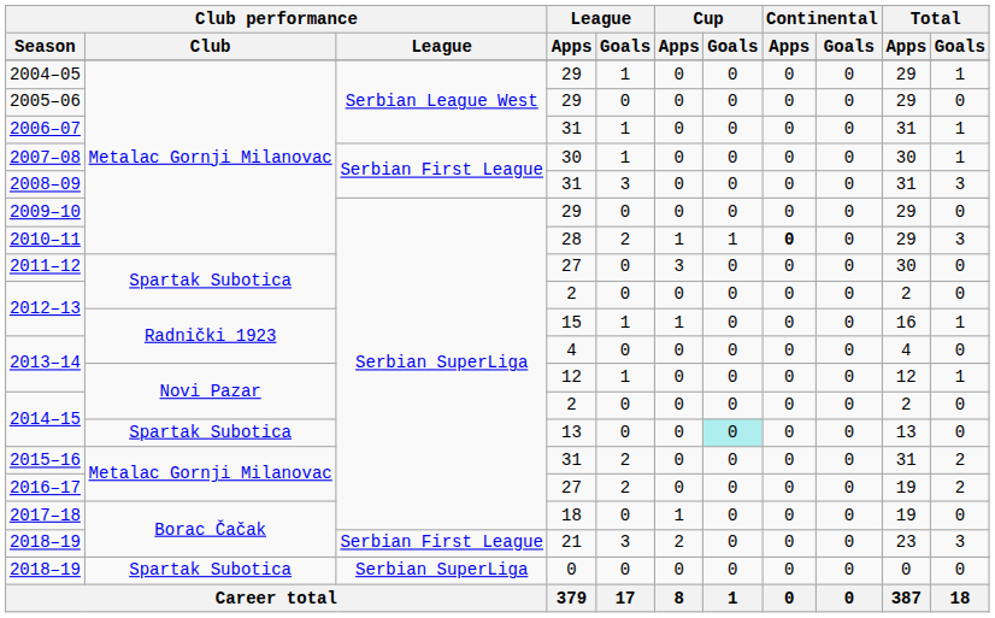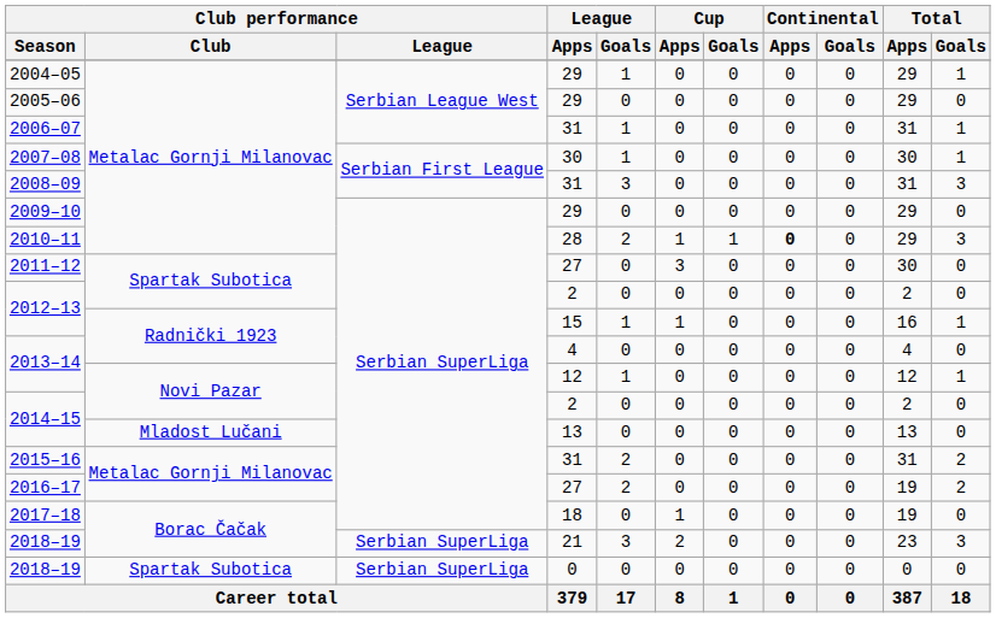 <table class="wikitable" style="text-align:center">
 <tr>
 <th colspan=3>Club performance</th>
 <th colspan=2>League</th>
 <th colspan=2>Cup</th>
 <th colspan=2>Continental</th>
 <th colspan=2>Total</th>
 </tr>
 <tr>
 <th>Season</th>
 <th>Club</th>
 <th>League</th>
 <th>Apps</th>
 <th>Goals</th>
 <th>Apps</th>
 <th>Goals</th>
 <th>Apps</th>
 <th>Goals</th>
 <th>Apps</th>
 <th>Goals</th>
 </tr>
 <tr>
 </tr>
 <tr>
 <td>2004–05</td>
 <td rowspan="7"><a href='#'>Metalac Gornji Milanovac</a></td>
 <td rowspan="3"><a href='#'>Serbian League West</a></td>
 <td>29</td>
 <td>1</td>
 <td>0</td>
 <td>0</td>
 <td>0</td>
 <td>0</td>
 <td>29</td>
 <td>1</td>
 </tr>
 <tr>
 <td>2005–06</td>
 <td>29</td>
 <td>0</td>
 <td>0</td>
 <td>0</td>
 <td>0</td>
 <td>0</td>
 <td>29</td>
 <td>0</td>
 </tr>
 <tr>
 <td><a href='#'>2006–07</a></td>
 <td>31</td>
 <td>1</td>
 <td>0</td>
 <td>0</td>
 <td>0</td>
 <td>0</td>
 <td>31</td>
 <td>1</td>
 </tr>
 <tr>
 <td><a href='#'>2007–08</a></td>
 <td rowspan="2"><a href='#'>Serbian First League</a></td>
 <td>30</td>
 <td>1</td>
 <td>0</td>
 <td>0</td>
 <td>0</td>
 <td>0</td>
 <td>30</td>
 <td>1</td>
 </tr>
 <tr>
 <td><a href='#'>2008–09</a></td>
 <td>31</td>
 <td>3</td>
 <td>0</td>
 <td>0</td>
 <td>0</td>
 <td>0</td>
 <td>31</td>
 <td>3</td>
 </tr>
 <tr>
 <td><a href='#'>2009–10</a></td>
 <td rowspan="12"><a href='#'>Serbian SuperLiga</a></td>
 <td>29</td>
 <td>0</td>
 <td>0</td>
 <td>0</td>
 <td>0</td>
 <td>0</td>
 <td>29</td>
 <td>0</td>
 </tr>
 <tr>
 <td><a href='#'>2010–11</a></td>
 <td>28</td>
 <td>2</td>
 <td>1</td>
 <td>1</td>
 <td><strong>0</strong></td>
 <td>0</td>
 <td>29</td>
 <td>3</td>
 </tr>
 <tr>
 <td><a href='#'>2011–12</a></td>
 <td rowspan="2"><a href='#'>Spartak Subotica</a></td>
 <td>27</td>
 <td>0</td>
 <td>3</td>
 <td>0</td>
 <td>0</td>
 <td>0</td>
 <td>30</td>
 <td>0</td>
 </tr>
 <tr>
 <td rowspan="2"><a href='#'>2012–13</a></td>
 <td>2</td>
 <td>0</td>
 <td>0</td>
 <td>0</td>
 <td>0</td>
 <td>0</td>
 <td>2</td>
 <td>0</td>
 </tr>
 <tr>
 <td rowspan="2"><a href='#'>Radnički 1923</a></td>
 <td>15</td>
 <td>1</td>
 <td>1</td>
 <td>0</td>
 <td>0</td>
 <td>0</td>
 <td>16</td>
 <td>1</td>
 </tr>
 <tr>
 <td rowspan="2"><a href='#'>2013–14</a></td>
 <td>4</td>
 <td>0</td>
 <td>0</td>
 <td>0</td>
 <td>0</td>
 <td>0</td>
 <td>4</td>
 <td>0</td>
 </tr>
 <tr>
 <td rowspan="2"><a href='#'>Novi Pazar</a></td>
 <td>12</td>
 <td>1</td>
 <td>0</td>
 <td>0</td>
 <td>0</td>
 <td>0</td>
 <td>12</td>
 <td>1</td>
 </tr>
 <tr>
 <td rowspan="2"><a href='#'>2014–15</a></td>
 <td>2</td>
 <td>0</td>
 <td>0</td>
 <td>0</td>
 <td>0</td>
 <td>0</td>
 <td>2</td>
 <td>0</td>
 </tr>
 <tr>
-<td><a href='#'>Spartak Subotica</a></td>
+<td><a href='#'>Mladost Lučani</a></td>
 <td>13</td>
 <td>0</td>
 <td>0</td>
-<td style="background: paleturquoise;">0</td>
+<td>0</td>
 <td>0</td>
 <td>0</td>
 <td>13</td>
 <td>0</td>
 </tr>
 <tr>
 <td><a href='#'>2015–16</a></td>
 <td rowspan="2"><a href='#'>Metalac Gornji Milanovac</a></td>
 <td>31</td>
 <td>2</td>
 <td>0</td>
 <td>0</td>
 <td>0</td>
 <td>0</td>
 <td>31</td>
 <td>2</td>
 </tr>
 <tr>
 <td><a href='#'>2016–17</a></td>
 <td>27</td>
 <td>2</td>
 <td>0</td>
 <td>0</td>
 <td>0</td>
 <td>0</td>
 <td>19</td>
 <td>2</td>
 </tr>
 <tr>
 <td><a href='#'>2017–18</a></td>
 <td rowspan="2"><a href='#'>Borac Čačak</a></td>
 <td>18</td>
 <td>0</td>
 <td>1</td>
 <td>0</td>
 <td>0</td>
 <td>0</td>
 <td>19</td>
 <td>0</td>
 </tr>
 <tr>
 <td><a href='#'>2018–19</a></td>
-<td><a href='#'>Serbian First League</a></td>
+<td><a href='#'>Serbian SuperLiga</a></td>
 <td>21</td>
 <td>3</td>
 <td>2</td>
 <td>0</td>
 <td>0</td>
 <td>0</td>
 <td>23</td>
 <td>3</td>
 </tr>
 <tr>
 <td><a href='#'>2018–19</a></td>
 <td><a href='#'>Spartak Subotica</a></td>
 <td><a href='#'>Serbian SuperLiga</a></td>
 <td>0</td>
 <td>0</td>
 <td>0</td>
 <td>0</td>
 <td>0</td>
 <td>0</td>
 <td>0</td>
 <td>0</td>
 </tr>
 <tr>
 <th colspan=3>Career total</th>
 <th>379</th>
 <th>17</th>
 <th>8</th>
 <th>1</th>
 <th>0</th>
 <th>0</th>
 <th>387</th>
 <th>18</th>
 </tr>
 </table>
